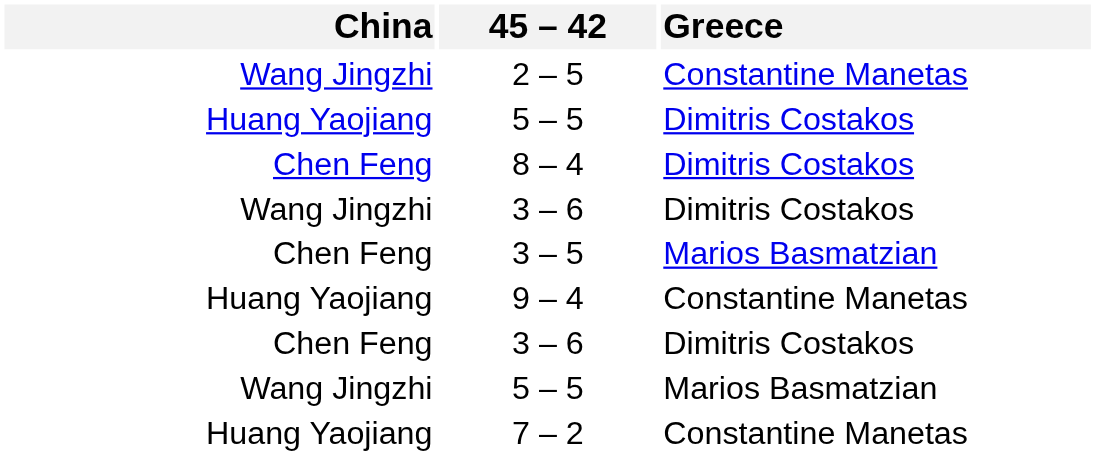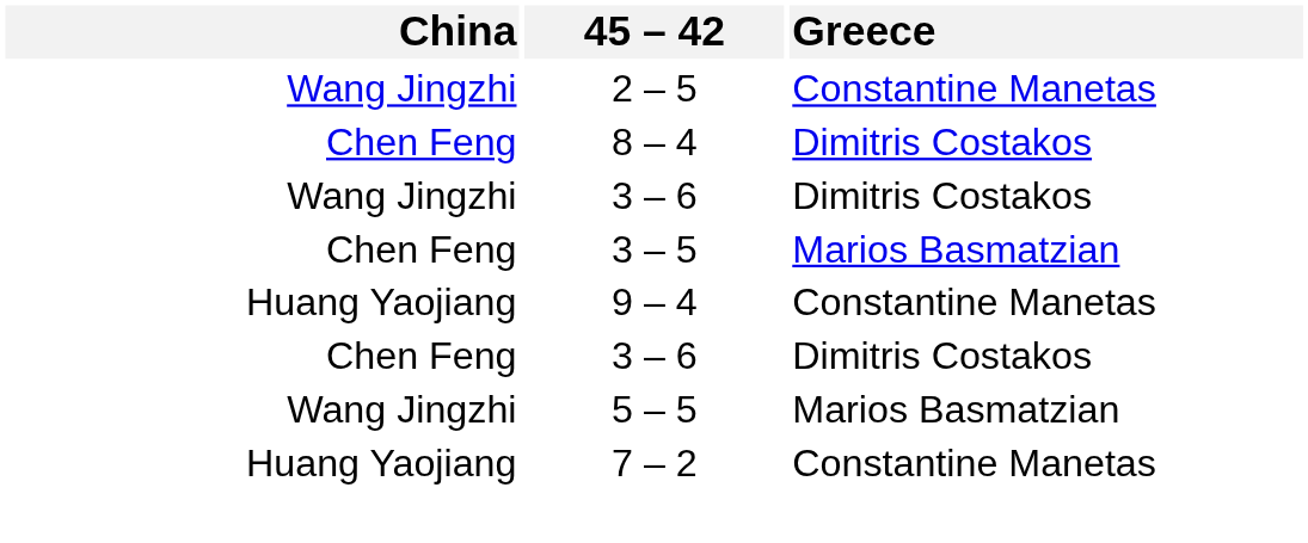 <table style="font-size:90%">
 <tr style="font-size:110%; background:#f2f2f2">
 <td style="width:12em" align=right><strong>China</strong> </td>
 <td style="width:6em" align=center><strong>45 – 42</strong></td>
 <td style="width:12em"> <strong>Greece</strong></td>
 </tr>
 <tr>
 <td align=right><a href='#'>Wang Jingzhi</a></td>
 <td align=center>2 – 5</td>
 <td><a href='#'>Constantine Manetas</a></td>
-</tr>
-<tr>
-<td align=right><a href='#'>Huang Yaojiang</a></td>
-<td align=center>5 – 5</td>
-<td><a href='#'>Dimitris Costakos</a></td>
 </tr>
 <tr>
 <td align=right><a href='#'>Chen Feng</a></td>
 <td align=center>8 – 4</td>
 <td><a href='#'>Dimitris Costakos</a></td>
 </tr>
 <tr>
 <td align=right>Wang Jingzhi</td>
 <td align=center>3 – 6</td>
 <td>Dimitris Costakos</td>
 </tr>
 <tr>
 <td align=right>Chen Feng</td>
 <td align=center>3 – 5</td>
 <td><a href='#'>Marios Basmatzian</a></td>
 </tr>
 <tr>
 <td align=right>Huang Yaojiang</td>
 <td align=center>9 – 4</td>
 <td>Constantine Manetas</td>
 </tr>
 <tr>
 <td align=right>Chen Feng</td>
 <td align=center>3 – 6</td>
 <td>Dimitris Costakos</td>
 </tr>
 <tr>
 <td align=right>Wang Jingzhi</td>
 <td align=center>5 – 5</td>
 <td>Marios Basmatzian</td>
 </tr>
 <tr>
 <td align=right>Huang Yaojiang</td>
 <td align=center>7 – 2</td>
 <td>Constantine Manetas</td>
 </tr>
 </table>
